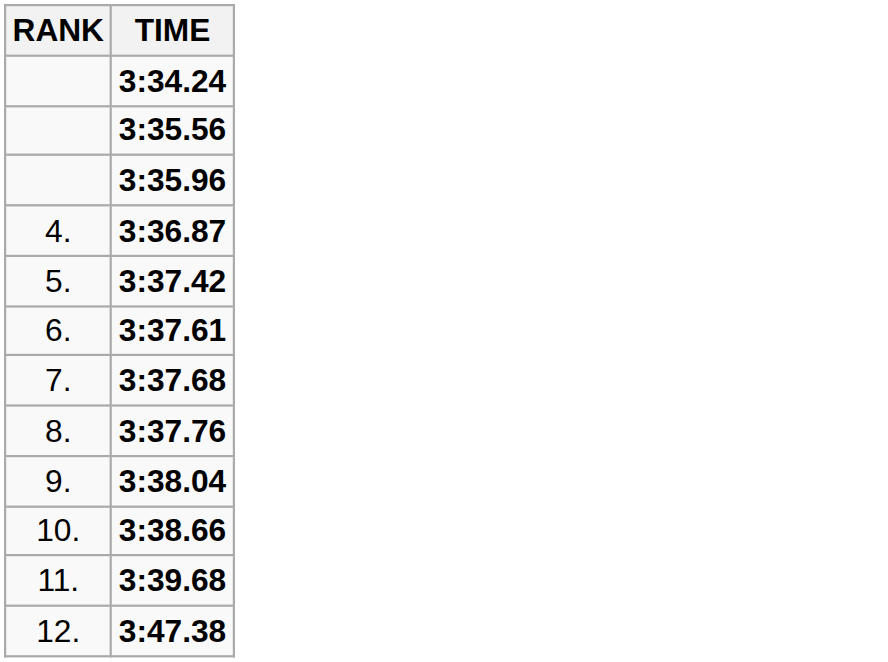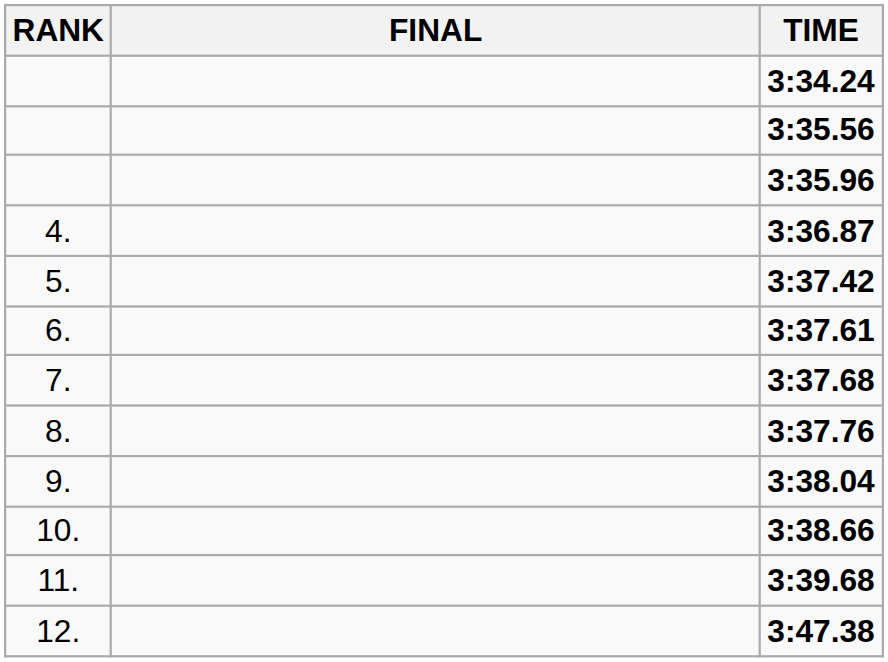 <table class="wikitable" style="border-collapse: collapse; font-size: 90%;">
 <tr>
 <th>RANK</th>
+<th align="center" style="width: 20em">FINAL</th>
 <th>TIME</th>
 </tr>
 <tr>
 <td align="center"></td>
+<td></td>
 <td align="center"><strong>3:34.24</strong></td>
 </tr>
 <tr>
 <td align="center"></td>
+<td></td>
 <td align="center"><strong>3:35.56</strong></td>
 </tr>
 <tr>
 <td align="center"></td>
+<td></td>
 <td align="center"><strong>3:35.96</strong></td>
 </tr>
 <tr>
 <td align="center">4.</td>
+<td></td>
 <td align="center"><strong>3:36.87</strong></td>
 </tr>
 <tr>
 <td align="center">5.</td>
+<td></td>
 <td align="center"><strong>3:37.42</strong></td>
 </tr>
 <tr>
 <td align="center">6.</td>
+<td></td>
 <td align="center"><strong>3:37.61</strong></td>
 </tr>
 <tr>
 <td align="center">7.</td>
+<td></td>
 <td align="center"><strong>3:37.68</strong></td>
 </tr>
 <tr>
 <td align="center">8.</td>
+<td></td>
 <td align="center"><strong>3:37.76</strong></td>
 </tr>
 <tr>
 <td align="center">9.</td>
+<td></td>
 <td align="center"><strong>3:38.04</strong></td>
 </tr>
 <tr>
 <td align="center">10.</td>
+<td></td>
 <td align="center"><strong>3:38.66</strong></td>
 </tr>
 <tr>
 <td align="center">11.</td>
+<td></td>
 <td align="center"><strong>3:39.68</strong></td>
 </tr>
 <tr>
 <td align="center">12.</td>
+<td></td>
 <td align="center"><strong>3:47.38</strong></td>
 </tr>
 </table>
